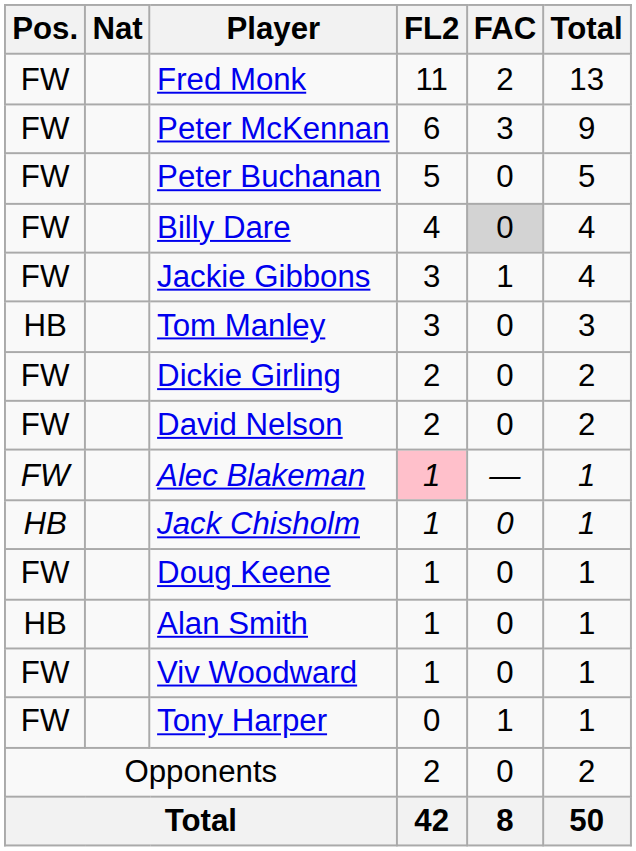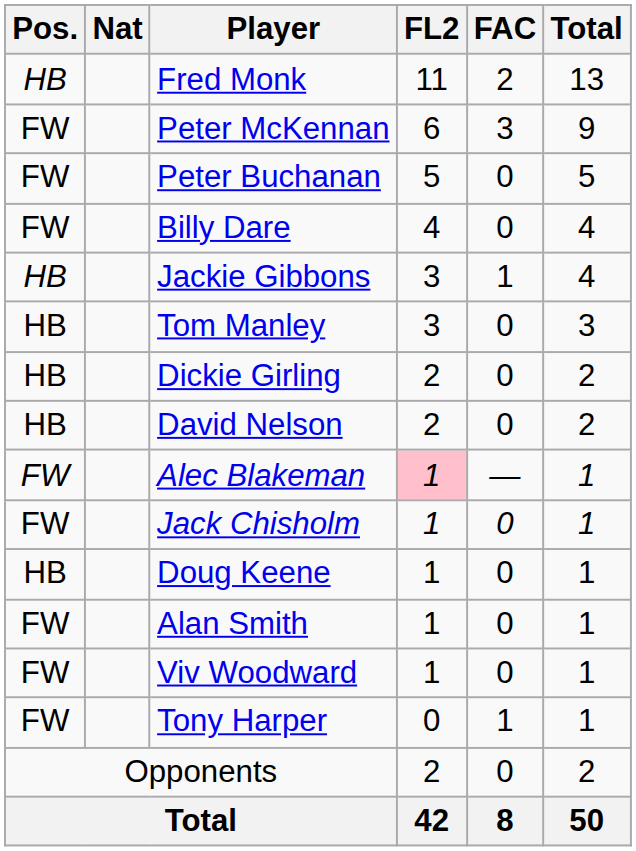 <table class="wikitable"  style="text-align:center; border:1px #aaa solid;">
 <tr>
 <th>Pos.</th>
 <th>Nat</th>
 <th>Player</th>
 <th>FL2</th>
 <th>FAC</th>
 <th>Total</th>
 </tr>
 <tr>
-<td>FW</td>
+<td><em>HB</em></td>
 <td></td>
 <td style="text-align:left;"><a href='#'>Fred Monk</a></td>
 <td>11</td>
 <td>2</td>
 <td>13</td>
 </tr>
 <tr>
 <td>FW</td>
 <td><em></em></td>
 <td style="text-align:left;"><a href='#'>Peter McKennan</a></td>
 <td>6</td>
 <td>3</td>
 <td>9</td>
 </tr>
 <tr>
 <td>FW</td>
 <td><em></em></td>
 <td style="text-align:left;"><a href='#'>Peter Buchanan</a></td>
 <td>5</td>
 <td>0</td>
 <td>5</td>
 </tr>
 <tr>
 <td>FW</td>
 <td><em></em></td>
 <td style="text-align:left;"><a href='#'>Billy Dare</a></td>
 <td>4</td>
-<td style="background: lightgrey;">0</td>
+<td>0</td>
 <td>4</td>
 </tr>
 <tr>
-<td>FW</td>
+<td><em>HB</em></td>
 <td><em></em></td>
 <td style="text-align:left;"><a href='#'>Jackie Gibbons</a></td>
 <td>3</td>
 <td>1</td>
 <td>4</td>
 </tr>
 <tr>
 <td>HB</td>
 <td></td>
 <td style="text-align:left;"><a href='#'>Tom Manley</a></td>
 <td>3</td>
 <td>0</td>
 <td>3</td>
 </tr>
 <tr>
-<td>FW</td>
+<td>HB</td>
 <td><em></em></td>
 <td style="text-align:left;"><a href='#'>Dickie Girling</a></td>
 <td>2</td>
 <td>0</td>
 <td>2</td>
 </tr>
 <tr>
-<td>FW</td>
+<td>HB</td>
 <td></td>
 <td style="text-align:left;"><a href='#'>David Nelson</a></td>
 <td>2</td>
 <td>0</td>
 <td>2</td>
 </tr>
 <tr>
 <td><em>FW</em></td>
 <td><em></em></td>
 <td style="text-align:left;"><em><a href='#'>Alec Blakeman</a></em></td>
 <td style="background: pink;"><em>1</em></td>
 <td><em>—</em></td>
 <td><em>1</em></td>
 </tr>
 <tr>
-<td><em>HB</em></td>
+<td>FW</td>
 <td><em></em></td>
 <td style="text-align:left;"><em><a href='#'>Jack Chisholm</a></em></td>
 <td><em>1</em></td>
 <td><em>0</em></td>
 <td><em>1</em></td>
 </tr>
 <tr>
-<td>FW</td>
+<td>HB</td>
 <td></td>
 <td style="text-align:left;"><a href='#'>Doug Keene</a></td>
 <td>1</td>
 <td>0</td>
 <td>1</td>
 </tr>
 <tr>
-<td>HB</td>
+<td>FW</td>
 <td></td>
 <td style="text-align:left;"><a href='#'>Alan Smith</a></td>
 <td>1</td>
 <td>0</td>
 <td>1</td>
 </tr>
 <tr>
 <td>FW</td>
 <td></td>
 <td style="text-align:left;"><a href='#'>Viv Woodward</a></td>
 <td>1</td>
 <td>0</td>
 <td>1</td>
 </tr>
 <tr>
 <td>FW</td>
 <td><em></em></td>
 <td style="text-align:left;"><a href='#'>Tony Harper</a></td>
 <td>0</td>
 <td>1</td>
 <td>1</td>
 </tr>
 <tr>
 <td colspan="3">Opponents</td>
 <td>2</td>
 <td>0</td>
 <td>2</td>
 </tr>
 <tr>
 <th colspan="3">Total</th>
 <th>42</th>
 <th>8</th>
 <th>50</th>
 </tr>
 </table>
